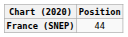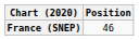 <table class="wikitable plainrowheaders" style="text-align:center">
 <tr>
 <th scope="col">Chart (2020)</th>
 <th scope="col">Position</th>
 </tr>
 <tr>
 <th scope="row">France (SNEP)</th>
-<td>44</td>
+<td>46</td>
 </tr>
 </table>
